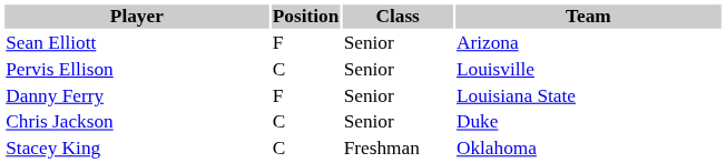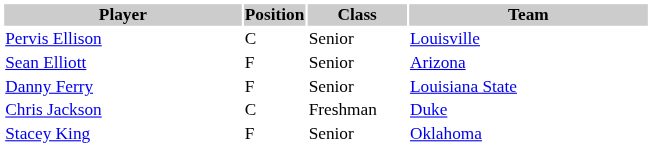 <table style="width:600px" "border:'1' 'solid' 'gray'">
 <tr>
 <th bgcolor="#CCCCCC" style="width:40%">Player</th>
 <th bgcolor="#CCCCCC" style="width:4%">Position</th>
 <th bgcolor="#CCCCCC" style="width:16%">Class</th>
 <th bgcolor="#CCCCCC" style="width:40%">Team</th>
 </tr>
 <tr>
+<td><a href='#'>Pervis Ellison</a></td>
+<td>C</td>
+<td>Senior</td>
+<td><a href='#'>Louisville</a></td>
+</tr>
+<tr>
 <td><a href='#'>Sean Elliott</a></td>
 <td>F</td>
 <td>Senior</td>
 <td><a href='#'>Arizona</a></td>
-</tr>
-<tr>
-<td><a href='#'>Pervis Ellison</a></td>
-<td>C</td>
-<td>Senior</td>
-<td><a href='#'>Louisville</a></td>
 </tr>
 <tr>
 <td><a href='#'>Danny Ferry</a></td>
 <td>F</td>
 <td>Senior</td>
 <td><a href='#'>Louisiana State</a></td>
 </tr>
 <tr>
 <td><a href='#'>Chris Jackson</a></td>
 <td>C</td>
-<td>Senior</td>
+<td>Freshman</td>
 <td><a href='#'>Duke</a></td>
 </tr>
 <tr>
 <td><a href='#'>Stacey King</a></td>
-<td>C</td>
-<td>Freshman</td>
+<td>F</td>
+<td>Senior</td>
 <td><a href='#'>Oklahoma</a></td>
 </tr>
 </table>
